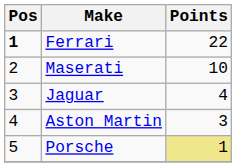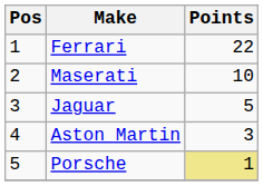 <table class="wikitable" style="font-size: 95%;">
 <tr>
 <th>Pos</th>
 <th>Make</th>
 <th>Points</th>
 </tr>
 <tr>
-<td><strong>1</strong></td>
+<td>1</td>
 <td> <a href='#'>Ferrari</a></td>
 <td align="right">22</td>
 </tr>
 <tr>
 <td>2</td>
 <td> <a href='#'>Maserati</a></td>
 <td align="right">10</td>
 </tr>
 <tr>
 <td>3</td>
 <td> <a href='#'>Jaguar</a></td>
-<td align="right">4</td>
+<td align="right">5</td>
 </tr>
 <tr>
 <td>4</td>
 <td> <a href='#'>Aston Martin</a></td>
 <td align="right">3</td>
 </tr>
 <tr>
 <td>5</td>
 <td> <a href='#'>Porsche</a></td>
 <td align="right" style="background: khaki;">1</td>
 </tr>
 <tr>
 </tr>
 </table>
